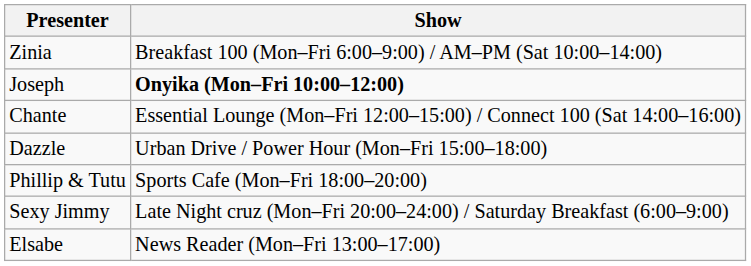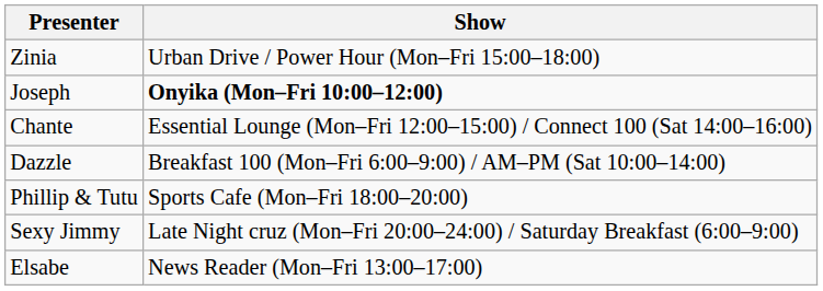 <table class="wikitable">
 <tr>
 <th>Presenter</th>
 <th>Show</th>
 </tr>
 <tr>
 <td>Zinia</td>
-<td>Breakfast 100 (Mon–Fri 6:00–9:00) / AM–PM (Sat 10:00–14:00)</td>
+<td>Urban Drive / Power Hour (Mon–Fri 15:00–18:00)</td>
 </tr>
 <tr>
 <td>Joseph</td>
 <td><strong>Onyika (Mon–Fri 10:00–12:00)</strong></td>
 </tr>
 <tr>
 <td>Chante</td>
 <td>Essential Lounge (Mon–Fri 12:00–15:00) / Connect 100 (Sat 14:00–16:00)</td>
 </tr>
 <tr>
 <td>Dazzle</td>
-<td>Urban Drive / Power Hour (Mon–Fri 15:00–18:00)</td>
+<td>Breakfast 100 (Mon–Fri 6:00–9:00) / AM–PM (Sat 10:00–14:00)</td>
 </tr>
 <tr>
 <td>Phillip & Tutu</td>
 <td>Sports Cafe (Mon–Fri 18:00–20:00)</td>
 </tr>
 <tr>
 <td>Sexy Jimmy</td>
 <td>Late Night cruz (Mon–Fri 20:00–24:00) / Saturday Breakfast (6:00–9:00)</td>
 </tr>
 <tr>
 <td>Elsabe</td>
 <td>News Reader (Mon–Fri 13:00–17:00)</td>
 </tr>
 </table>
